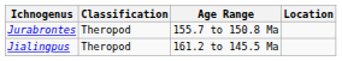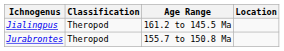 <table class="wikitable">
 <tr>
 <th>Ichnogenus</th>
 <th>Classification</th>
 <th>Age Range</th>
 <th>Location</th>
 </tr>
 <tr>
+<td><em><a href='#'>Jialingpus</a></em></td>
+<td>Theropod</td>
+<td>161.2 to 145.5 Ma</td>
+<td></td>
+</tr>
+<tr>
 <td><em><a href='#'>Jurabrontes</a></em></td>
 <td>Theropod</td>
 <td>155.7 to 150.8 Ma</td>
 <td></td>
 </tr>
-<tr>
-<td><em><a href='#'>Jialingpus</a></em></td>
-<td>Theropod</td>
-<td>161.2 to 145.5 Ma</td>
-<td></td>
-</tr>
 </table>
